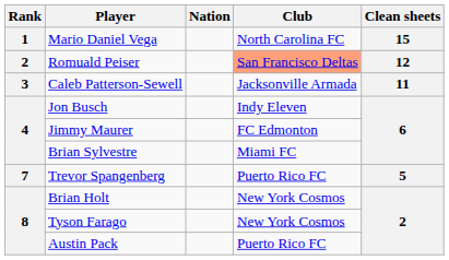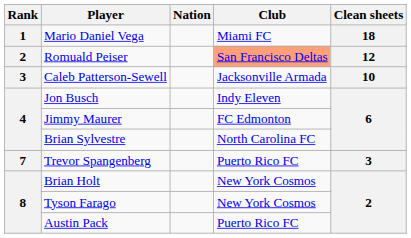 <table class="wikitable">
 <tr>
 <th>Rank</th>
 <th>Player</th>
 <th>Nation</th>
 <th>Club</th>
 <th>Clean sheets</th>
 </tr>
 <tr>
 <th>1</th>
 <td><a href='#'>Mario Daniel Vega</a></td>
 <td></td>
-<td><a href='#'>North Carolina FC</a></td>
-<th>15</th>
+<td><a href='#'>Miami FC</a></td>
+<th>18</th>
 </tr>
 <tr>
 <th>2</th>
 <td><a href='#'>Romuald Peiser</a></td>
 <td></td>
 <td style="background: lightsalmon;"><a href='#'>San Francisco Deltas</a></td>
 <th>12</th>
 </tr>
 <tr>
 <th>3</th>
 <td><a href='#'>Caleb Patterson-Sewell</a></td>
 <td></td>
 <td><a href='#'>Jacksonville Armada</a></td>
-<th>11</th>
+<th>10</th>
 </tr>
 <tr>
 <th rowspan=3>4</th>
 <td><a href='#'>Jon Busch</a></td>
 <td></td>
 <td><a href='#'>Indy Eleven</a></td>
 <th rowspan=3>6</th>
 </tr>
 <tr>
 <td><a href='#'>Jimmy Maurer</a></td>
 <td></td>
 <td><a href='#'>FC Edmonton</a></td>
 </tr>
 <tr>
 <td><a href='#'>Brian Sylvestre</a></td>
 <td></td>
-<td><a href='#'>Miami FC</a></td>
+<td><a href='#'>North Carolina FC</a></td>
 </tr>
 <tr>
 <th>7</th>
 <td><a href='#'>Trevor Spangenberg</a></td>
 <td></td>
 <td><a href='#'>Puerto Rico FC</a></td>
-<th>5</th>
+<th>3</th>
 </tr>
 <tr>
 <th rowspan=3>8</th>
 <td><a href='#'>Brian Holt</a></td>
 <td></td>
 <td><a href='#'>New York Cosmos</a></td>
 <th rowspan=3>2</th>
 </tr>
 <tr>
 <td><a href='#'>Tyson Farago</a></td>
 <td></td>
 <td><a href='#'>New York Cosmos</a></td>
 </tr>
 <tr>
 <td><a href='#'>Austin Pack</a></td>
 <td></td>
 <td><a href='#'>Puerto Rico FC</a></td>
 </tr>
 </table>
